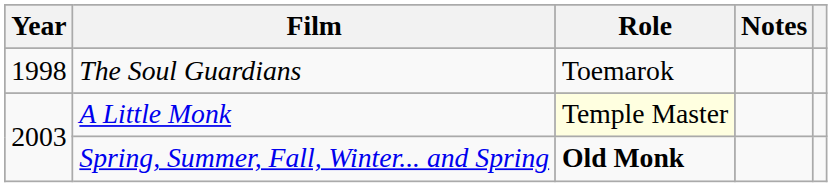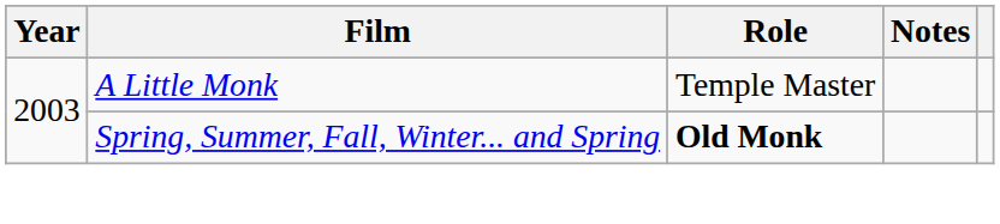 <table class="wikitable sortable">
 <tr>
 <th>Year</th>
 <th>Film</th>
 <th>Role</th>
 <th>Notes</th>
 <th></th>
 </tr>
 <tr>
-<td>1998</td>
-<td><em>The Soul Guardians</em></td>
-<td>Toemarok</td>
-<td></td>
-<td></td>
-</tr>
-<tr>
 <td rowspan="2">2003</td>
 <td><em><a href='#'>A Little Monk</a></em></td>
-<td style="background: lightyellow;">Temple Master</td>
+<td>Temple Master</td>
 <td></td>
 <td></td>
 </tr>
 <tr>
 <td><em><a href='#'>Spring, Summer, Fall, Winter... and Spring</a></em></td>
 <td><strong>Old Monk</strong></td>
 <td></td>
 <td></td>
 </tr>
 </table>
